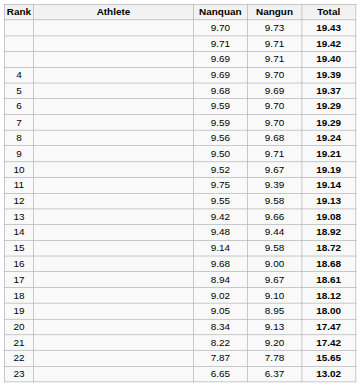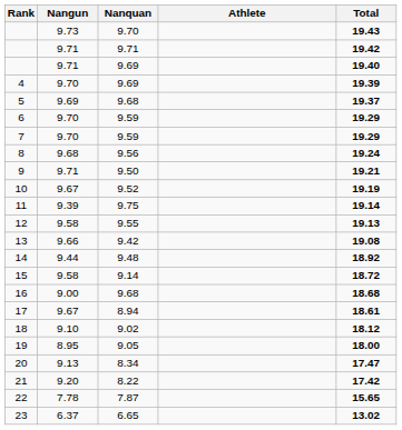 <table class=wikitable style="text-align:center">
 <tr>
 <th width=40>Rank</th>
+<th width=80>Nangun</th>
+<th width=80>Nanquan</th>
 <th width=250>Athlete</th>
-<th width=80>Nanquan</th>
-<th width=80>Nangun</th>
 <th width=80>Total</th>
 </tr>
 <tr>
 <td></td>
+<td>9.73</td>
+<td>9.70</td>
 <td align=left></td>
-<td>9.70</td>
-<td>9.73</td>
 <td><strong>19.43</strong></td>
 </tr>
 <tr>
 <td></td>
-<td align=left></td>
 <td>9.71</td>
 <td>9.71</td>
+<td align=left></td>
 <td><strong>19.42</strong></td>
 </tr>
 <tr>
 <td></td>
+<td>9.71</td>
+<td>9.69</td>
 <td align=left></td>
-<td>9.69</td>
-<td>9.71</td>
 <td><strong>19.40</strong></td>
 </tr>
 <tr>
 <td>4</td>
+<td>9.70</td>
+<td>9.69</td>
 <td align=left></td>
-<td>9.69</td>
-<td>9.70</td>
 <td><strong>19.39</strong></td>
 </tr>
 <tr>
 <td>5</td>
+<td>9.69</td>
+<td>9.68</td>
 <td align=left></td>
-<td>9.68</td>
-<td>9.69</td>
 <td><strong>19.37</strong></td>
 </tr>
 <tr>
 <td>6</td>
+<td>9.70</td>
+<td>9.59</td>
 <td align=left></td>
-<td>9.59</td>
-<td>9.70</td>
 <td><strong>19.29</strong></td>
 </tr>
 <tr>
 <td>7</td>
+<td>9.70</td>
+<td>9.59</td>
 <td align=left></td>
-<td>9.59</td>
-<td>9.70</td>
 <td><strong>19.29</strong></td>
 </tr>
 <tr>
 <td>8</td>
+<td>9.68</td>
+<td>9.56</td>
 <td align=left></td>
-<td>9.56</td>
-<td>9.68</td>
 <td><strong>19.24</strong></td>
 </tr>
 <tr>
 <td>9</td>
+<td>9.71</td>
+<td>9.50</td>
 <td align=left></td>
-<td>9.50</td>
-<td>9.71</td>
 <td><strong>19.21</strong></td>
 </tr>
 <tr>
 <td>10</td>
+<td>9.67</td>
+<td>9.52</td>
 <td align=left></td>
-<td>9.52</td>
-<td>9.67</td>
 <td><strong>19.19</strong></td>
 </tr>
 <tr>
 <td>11</td>
+<td>9.39</td>
+<td>9.75</td>
 <td align=left></td>
-<td>9.75</td>
-<td>9.39</td>
 <td><strong>19.14</strong></td>
 </tr>
 <tr>
 <td>12</td>
+<td>9.58</td>
+<td>9.55</td>
 <td align=left></td>
-<td>9.55</td>
-<td>9.58</td>
 <td><strong>19.13</strong></td>
 </tr>
 <tr>
 <td>13</td>
+<td>9.66</td>
+<td>9.42</td>
 <td align=left></td>
-<td>9.42</td>
-<td>9.66</td>
 <td><strong>19.08</strong></td>
 </tr>
 <tr>
 <td>14</td>
+<td>9.44</td>
+<td>9.48</td>
 <td align=left></td>
-<td>9.48</td>
-<td>9.44</td>
 <td><strong>18.92</strong></td>
 </tr>
 <tr>
 <td>15</td>
+<td>9.58</td>
+<td>9.14</td>
 <td align=left></td>
-<td>9.14</td>
-<td>9.58</td>
 <td><strong>18.72</strong></td>
 </tr>
 <tr>
 <td>16</td>
+<td>9.00</td>
+<td>9.68</td>
 <td align=left></td>
-<td>9.68</td>
-<td>9.00</td>
 <td><strong>18.68</strong></td>
 </tr>
 <tr>
 <td>17</td>
+<td>9.67</td>
+<td>8.94</td>
 <td align=left></td>
-<td>8.94</td>
-<td>9.67</td>
 <td><strong>18.61</strong></td>
 </tr>
 <tr>
 <td>18</td>
+<td>9.10</td>
+<td>9.02</td>
 <td align=left></td>
-<td>9.02</td>
-<td>9.10</td>
 <td><strong>18.12</strong></td>
 </tr>
 <tr>
 <td>19</td>
+<td>8.95</td>
+<td>9.05</td>
 <td align=left></td>
-<td>9.05</td>
-<td>8.95</td>
 <td><strong>18.00</strong></td>
 </tr>
 <tr>
 <td>20</td>
+<td>9.13</td>
+<td>8.34</td>
 <td align=left></td>
-<td>8.34</td>
-<td>9.13</td>
 <td><strong>17.47</strong></td>
 </tr>
 <tr>
 <td>21</td>
+<td>9.20</td>
+<td>8.22</td>
 <td align=left></td>
-<td>8.22</td>
-<td>9.20</td>
 <td><strong>17.42</strong></td>
 </tr>
 <tr>
 <td>22</td>
+<td>7.78</td>
+<td>7.87</td>
 <td align=left></td>
-<td>7.87</td>
-<td>7.78</td>
 <td><strong>15.65</strong></td>
 </tr>
 <tr>
 <td>23</td>
+<td>6.37</td>
+<td>6.65</td>
 <td align=left></td>
-<td>6.65</td>
-<td>6.37</td>
 <td><strong>13.02</strong></td>
 </tr>
 </table>
